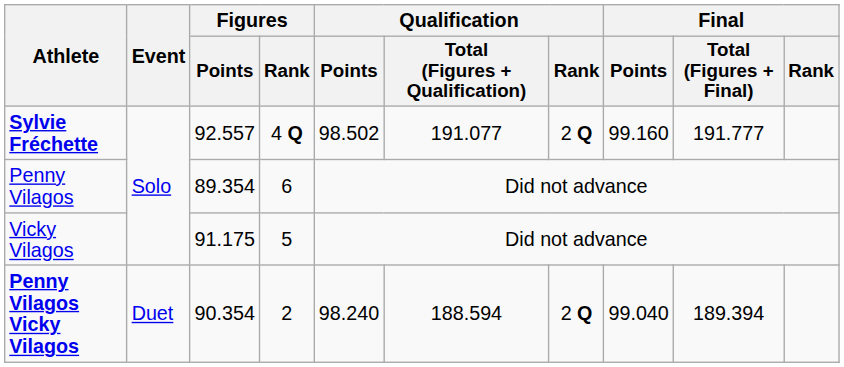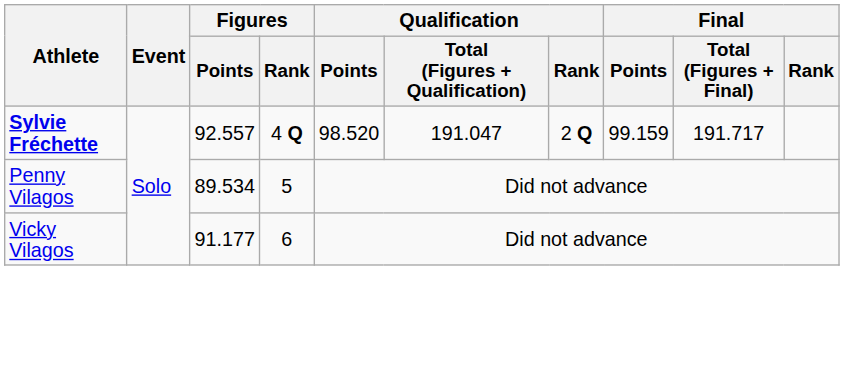 <table class="wikitable" style="font-size:90%">
 <tr>
 <th rowspan="2">Athlete</th>
 <th rowspan="2">Event</th>
 <th colspan=2>Figures</th>
 <th colspan=3>Qualification</th>
 <th colspan=3>Final</th>
 </tr>
 <tr style="font-size:95%">
 <th>Points</th>
 <th>Rank</th>
 <th>Points</th>
 <th>Total<br>(Figures + Qualification)</th>
 <th>Rank</th>
 <th>Points</th>
 <th>Total<br>(Figures + Final)</th>
 <th>Rank</th>
 </tr>
 <tr align=center>
 <td align=left><strong><a href='#'>Sylvie Fréchette</a></strong></td>
 <td align=left rowspan=3><a href='#'>Solo</a></td>
 <td>92.557</td>
 <td>4 <strong>Q</strong></td>
-<td>98.502</td>
-<td>191.077</td>
+<td>98.520</td>
+<td>191.047</td>
 <td>2 <strong>Q</strong></td>
-<td>99.160</td>
-<td>191.777</td>
+<td>99.159</td>
+<td>191.717</td>
 <td></td>
 </tr>
 <tr align=center>
 <td align=left><a href='#'>Penny Vilagos</a></td>
-<td>89.354</td>
-<td>6</td>
+<td>89.534</td>
+<td>5</td>
 <td colspan=6>Did not advance</td>
 </tr>
 <tr align=center>
 <td align=left><a href='#'>Vicky Vilagos</a></td>
-<td>91.175</td>
-<td>5</td>
+<td>91.177</td>
+<td>6</td>
 <td colspan=6>Did not advance</td>
 </tr>
-<tr align=center>
-<td align=left><strong><a href='#'>Penny Vilagos</a><br><a href='#'>Vicky Vilagos</a></strong></td>
-<td align=left><a href='#'>Duet</a></td>
-<td>90.354</td>
-<td>2</td>
-<td>98.240</td>
-<td>188.594</td>
-<td>2 <strong>Q</strong></td>
-<td>99.040</td>
-<td>189.394</td>
-<td></td>
-</tr>
 </table>
